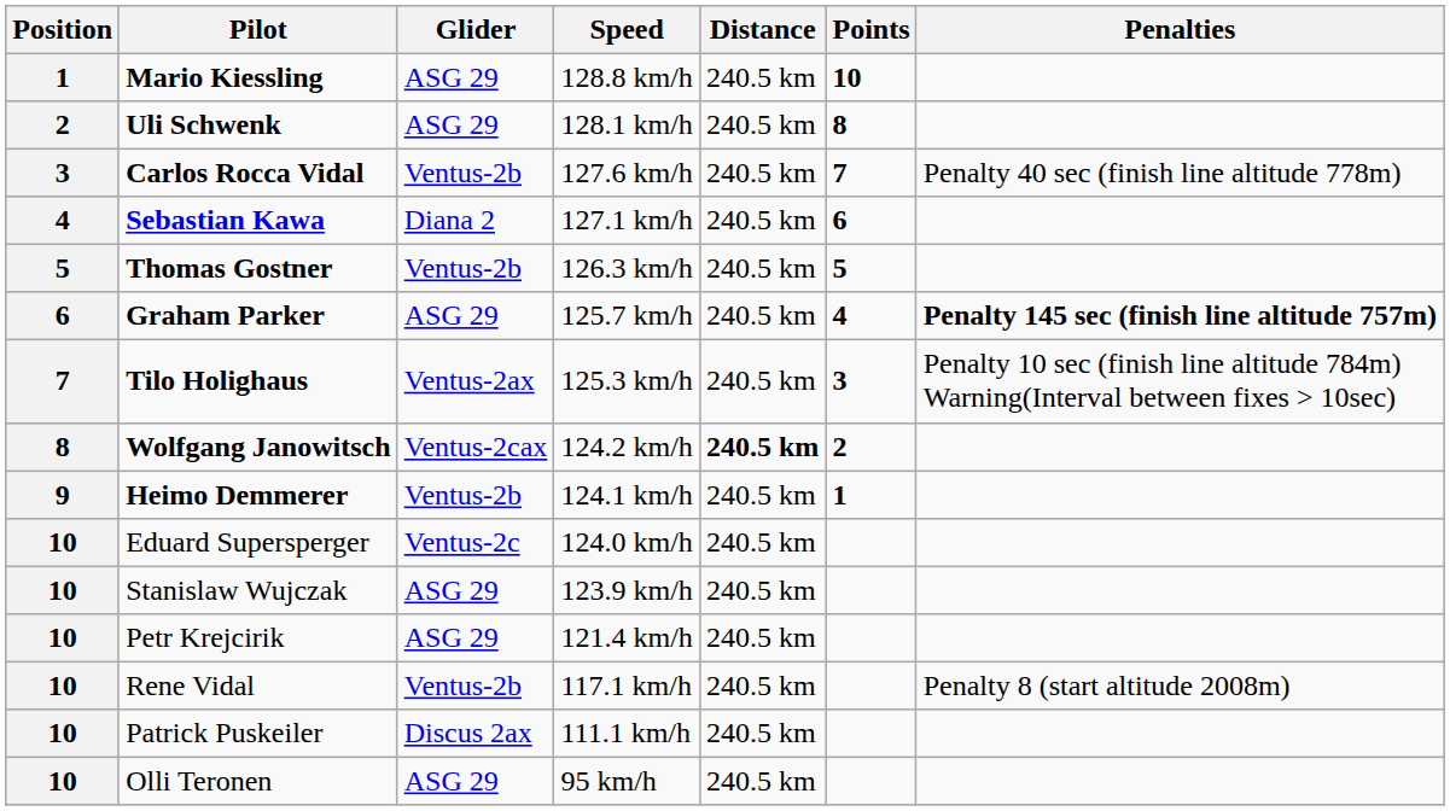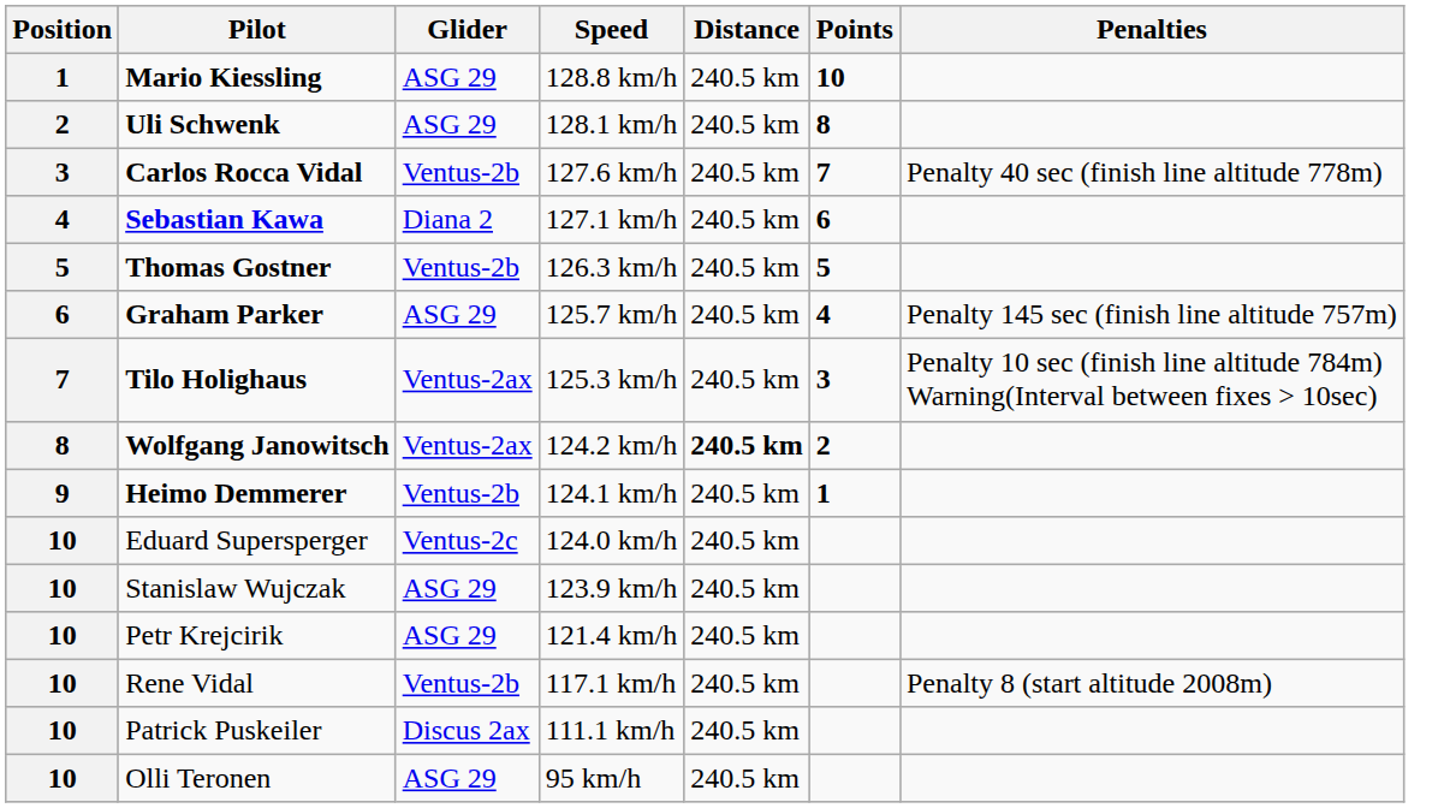 <table class="wikitable" style="font-size: 95%;">
 <tr>
 <th>Position</th>
 <th>Pilot</th>
 <th>Glider</th>
 <th>Speed</th>
 <th>Distance</th>
 <th>Points</th>
 <th>Penalties</th>
 </tr>
 <tr>
 <th>1</th>
 <td> <strong>Mario Kiessling</strong></td>
 <td><a href='#'>ASG 29</a></td>
 <td>128.8 km/h</td>
 <td>240.5 km</td>
 <td><strong>10</strong></td>
 <td></td>
 </tr>
 <tr>
 <th>2</th>
 <td> <strong>Uli Schwenk</strong></td>
 <td><a href='#'>ASG 29</a></td>
 <td>128.1 km/h</td>
 <td>240.5 km</td>
 <td><strong>8</strong></td>
 <td></td>
 </tr>
 <tr>
 <th>3</th>
 <td> <strong>Carlos Rocca Vidal</strong></td>
 <td><a href='#'>Ventus-2b</a></td>
 <td>127.6 km/h</td>
 <td>240.5 km</td>
 <td><strong>7</strong></td>
 <td>Penalty 40 sec (finish line altitude 778m)</td>
 </tr>
 <tr>
 <th>4</th>
 <td> <strong><a href='#'>Sebastian Kawa</a></strong></td>
 <td><a href='#'>Diana 2</a></td>
 <td>127.1 km/h</td>
 <td>240.5 km</td>
 <td><strong>6</strong></td>
 <td></td>
 </tr>
 <tr>
 <th>5</th>
 <td> <strong>Thomas Gostner</strong></td>
 <td><a href='#'>Ventus-2b</a></td>
 <td>126.3 km/h</td>
 <td>240.5 km</td>
 <td><strong>5</strong></td>
 <td></td>
 </tr>
 <tr>
 <th>6</th>
 <td> <strong>Graham Parker</strong></td>
 <td><a href='#'>ASG 29</a></td>
 <td>125.7 km/h</td>
 <td>240.5 km</td>
 <td><strong>4</strong></td>
-<td><strong>Penalty 145 sec (finish line altitude 757m)</strong></td>
+<td>Penalty 145 sec (finish line altitude 757m)</td>
 </tr>
 <tr>
 <th>7</th>
 <td> <strong>Tilo Holighaus</strong></td>
 <td><a href='#'>Ventus-2ax</a></td>
 <td>125.3 km/h</td>
 <td>240.5 km</td>
 <td><strong>3</strong></td>
 <td>Penalty 10 sec (finish line altitude 784m)<br>Warning(Interval between fixes > 10sec)</td>
 </tr>
 <tr>
 <th>8</th>
 <td> <strong>Wolfgang Janowitsch</strong></td>
-<td><a href='#'>Ventus-2cax</a></td>
+<td><a href='#'>Ventus-2ax</a></td>
 <td>124.2 km/h</td>
 <td><strong>240.5 km</strong></td>
 <td><strong>2</strong></td>
 <td></td>
 </tr>
 <tr>
 <th>9</th>
 <td> <strong>Heimo Demmerer</strong></td>
 <td><a href='#'>Ventus-2b</a></td>
 <td>124.1 km/h</td>
 <td>240.5 km</td>
 <td><strong>1</strong></td>
 <td></td>
 </tr>
 <tr>
 <th>10</th>
 <td> Eduard Supersperger</td>
 <td><a href='#'>Ventus-2c</a></td>
 <td>124.0 km/h</td>
 <td>240.5 km</td>
 <td></td>
 <td></td>
 </tr>
 <tr>
 <th>10</th>
 <td> Stanislaw Wujczak</td>
 <td><a href='#'>ASG 29</a></td>
 <td>123.9 km/h</td>
 <td>240.5 km</td>
 <td></td>
 <td></td>
 </tr>
 <tr>
 <th>10</th>
 <td> Petr Krejcirik</td>
 <td><a href='#'>ASG 29</a></td>
 <td>121.4 km/h</td>
 <td>240.5 km</td>
 <td></td>
 <td></td>
 </tr>
 <tr>
 <th>10</th>
 <td> Rene Vidal</td>
 <td><a href='#'>Ventus-2b</a></td>
 <td>117.1 km/h</td>
 <td>240.5 km</td>
 <td></td>
 <td>Penalty 8 (start altitude 2008m)</td>
 </tr>
 <tr>
 <th>10</th>
 <td> Patrick Puskeiler</td>
 <td><a href='#'>Discus 2ax</a></td>
 <td>111.1 km/h</td>
 <td>240.5 km</td>
 <td></td>
 <td></td>
 </tr>
 <tr>
 <th>10</th>
 <td> Olli Teronen</td>
 <td><a href='#'>ASG 29</a></td>
 <td>95 km/h</td>
 <td>240.5 km</td>
 <td></td>
 <td></td>
 </tr>
 </table>
